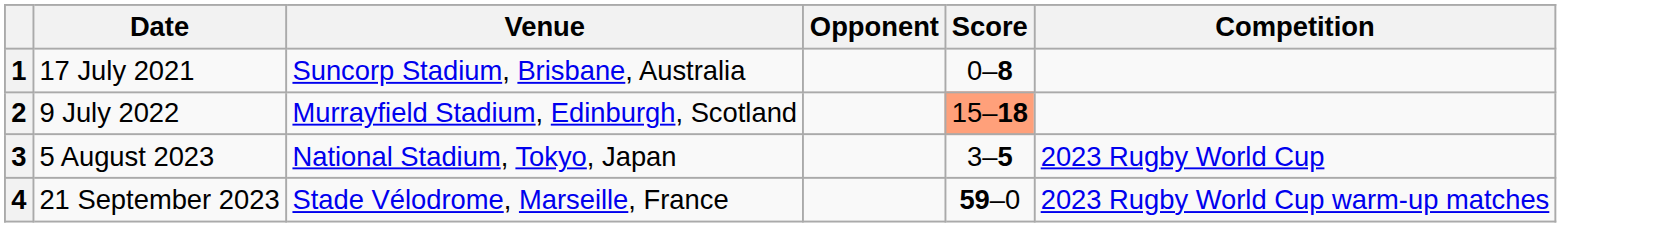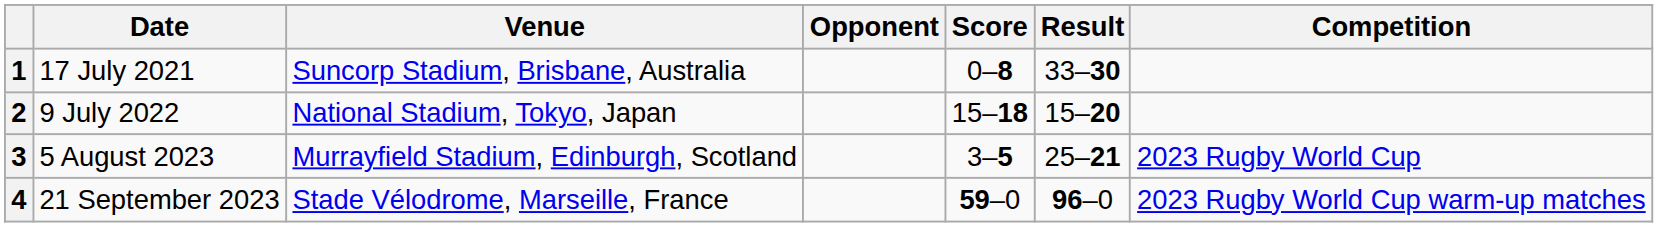 <table class="wikitable plainrowheaders" style="font-size:90%;">
 <tr>
 <th scope=col></th>
 <th scope=col data-sort-type=date>Date</th>
 <th scope=col>Venue</th>
 <th scope=col>Opponent</th>
 <th scope=col>Score</th>
+<th scope=col>Result</th>
 <th scope=col>Competition</th>
 </tr>
 <tr>
 <th scope=row>1</th>
 <td>17 July 2021</td>
 <td><a href='#'>Suncorp Stadium</a>, <a href='#'>Brisbane</a>, Australia</td>
 <td></td>
 <td align=center>0–<strong>8</strong></td>
+<td style="text-align:center;">33–<strong>30</strong></td>
 <td></td>
 </tr>
 <tr>
 <th scope=row>2</th>
 <td>9 July 2022</td>
-<td><a href='#'>Murrayfield Stadium</a>, <a href='#'>Edinburgh</a>, Scotland</td>
+<td><a href='#'>National Stadium</a>, <a href='#'>Tokyo</a>, Japan</td>
 <td></td>
-<td align=center style="background: lightsalmon;">15–<strong>18</strong></td>
+<td align=center>15–<strong>18</strong></td>
+<td align=center>15–<strong>20</strong></td>
 <td></td>
 </tr>
 <tr>
 <th scope=row>3</th>
 <td>5 August 2023</td>
-<td><a href='#'>National Stadium</a>, <a href='#'>Tokyo</a>, Japan</td>
+<td><a href='#'>Murrayfield Stadium</a>, <a href='#'>Edinburgh</a>, Scotland</td>
 <td></td>
 <td align=center>3–<strong>5</strong></td>
+<td align=center>25–<strong>21</strong></td>
 <td rowspan=1><a href='#'>2023 Rugby World Cup</a></td>
 </tr>
 <tr>
 <th scope=row>4</th>
 <td>21 September 2023</td>
 <td><a href='#'>Stade Vélodrome</a>, <a href='#'>Marseille</a>, France</td>
 <td></td>
 <td align=center><strong>59</strong>–0</td>
+<td align=center><strong>96</strong>–0</td>
 <td><a href='#'>2023 Rugby World Cup warm-up matches</a></td>
 </tr>
 </table>
